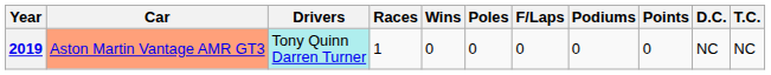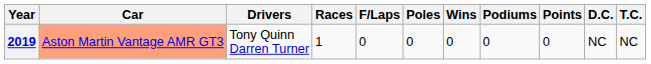 <table class="wikitable" style="font-size:85%">
 <tr>
 <th>Year</th>
 <th>Car</th>
 <th>Drivers</th>
 <th>Races</th>
+<th>F/Laps</th>
+<th>Poles</th>
 <th>Wins</th>
-<th>Poles</th>
-<th>F/Laps</th>
 <th>Podiums</th>
 <th>Points</th>
 <th>D.C.</th>
 <th>T.C.</th>
 </tr>
 <tr>
 <th><a href='#'>2019</a></th>
 <td style="background: lightsalmon;"><a href='#'>Aston Martin Vantage AMR GT3</a></td>
-<td style="background: paleturquoise;"> Tony Quinn<br> <a href='#'>Darren Turner</a></td>
+<td> Tony Quinn<br> <a href='#'>Darren Turner</a></td>
 <td>1</td>
 <td>0</td>
 <td>0</td>
 <td>0</td>
 <td>0</td>
 <td>0</td>
 <td>NC</td>
 <td>NC</td>
 </tr>
 </table>
